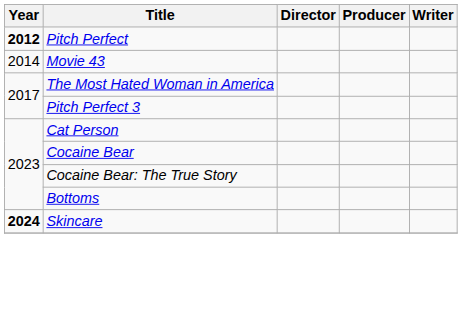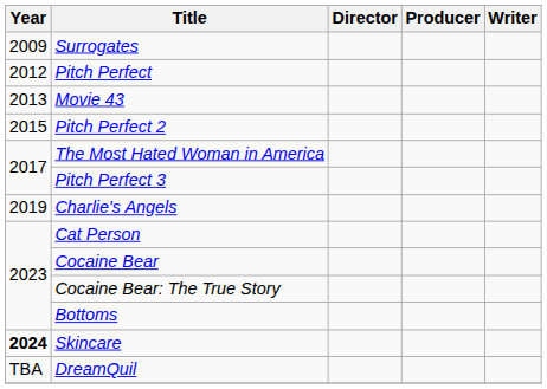 <table class="wikitable sortable">
 <tr>
 <th>Year</th>
 <th>Title</th>
 <th>Director</th>
 <th>Producer</th>
 <th>Writer</th>
 </tr>
 <tr>
-<td><strong>2012</strong></td>
+<td>2009</td>
+<td><em><a href='#'>Surrogates</a></em></td>
+<td></td>
+<td></td>
+<td></td>
+</tr>
+<tr>
+<td>2012</td>
 <td><em><a href='#'>Pitch Perfect</a></em></td>
 <td></td>
 <td></td>
 <td></td>
 </tr>
 <tr>
-<td>2014</td>
+<td>2013</td>
 <td><em><a href='#'>Movie 43</a></em></td>
+<td></td>
+<td></td>
+<td></td>
+</tr>
+<tr>
+<td>2015</td>
+<td><em><a href='#'>Pitch Perfect 2</a></em></td>
 <td></td>
 <td></td>
 <td></td>
 </tr>
 <tr>
 <td rowspan=2>2017</td>
 <td><em><a href='#'>The Most Hated Woman in America</a></em></td>
 <td></td>
 <td></td>
 <td></td>
 </tr>
 <tr>
 <td><em><a href='#'>Pitch Perfect 3</a></em></td>
+<td></td>
+<td></td>
+<td></td>
+</tr>
+<tr>
+<td>2019</td>
+<td><em><a href='#'>Charlie's Angels</a></em></td>
 <td></td>
 <td></td>
 <td></td>
 </tr>
 <tr>
 <td rowspan=4>2023</td>
 <td><em><a href='#'>Cat Person</a></em></td>
 <td></td>
 <td></td>
 <td></td>
 </tr>
 <tr>
 <td><em><a href='#'>Cocaine Bear</a></em></td>
 <td></td>
 <td></td>
 <td></td>
 </tr>
 <tr>
 <td><em>Cocaine Bear: The True Story</em></td>
 <td></td>
 <td></td>
 <td></td>
 </tr>
 <tr>
 <td><em><a href='#'>Bottoms</a></em></td>
 <td></td>
 <td></td>
 <td></td>
 </tr>
 <tr>
 <td><strong>2024</strong></td>
 <td><em><a href='#'>Skincare</a></em></td>
 <td></td>
 <td></td>
 <td></td>
 </tr>
 <tr>
+<td>TBA</td>
+<td><em><a href='#'>DreamQuil</a></em></td>
+<td></td>
+<td></td>
+<td></td>
+</tr>
+<tr>
 </tr>
 </table>
